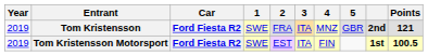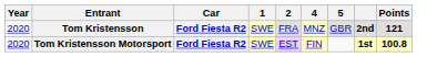 <table class="wikitable" style="text-align:center; font-size:90%">
 <tr>
 <th>Year</th>
 <th>Entrant</th>
 <th>Car</th>
 <th>1</th>
 <th>2</th>
-<th>3</th>
 <th>4</th>
 <th>5</th>
 <th></th>
 <th>Points</th>
 </tr>
 <tr>
-<td><a href='#'>2019</a></td>
+<td><a href='#'>2020</a></td>
 <th>Tom Kristensson</th>
 <th><a href='#'>Ford Fiesta R2</a></th>
 <td style="background:#ffffbf;"><a href='#'>SWE</a><br></td>
 <td style="background:#dfdfdf;"><a href='#'>FRA</a><br></td>
-<td style="background:#ffdf9f;"><a href='#'>ITA</a><br></td>
 <td style="background:#ffffbf;"><a href='#'>MNZ</a><br></td>
 <td style="background:#dfdfdf;"><a href='#'>GBR</a><br></td>
 <th style="background:#dfdfdf;">2nd</th>
 <th style="background:#dfdfdf;">121</th>
 </tr>
 <tr>
-<td><a href='#'>2019</a></td>
+<td><a href='#'>2020</a></td>
 <th>Tom Kristensson Motorsport</th>
 <th><a href='#'>Ford Fiesta R2</a></th>
 <td style="background:#ffffbf;"><a href='#'>SWE</a><br></td>
 <td style="background:#EFCFFF;"><a href='#'>EST</a><br></td>
-<td style="background:#ffffbf;"><a href='#'>ITA</a><br></td>
 <td style="background:#ffffbf;"><a href='#'>FIN</a><br></td>
 <td></td>
 <th style="background:#ffffbf;">1st</th>
-<th style="background:#ffffbf;">100.5</th>
+<th style="background:#ffffbf;">100.8</th>
 </tr>
 </table>
